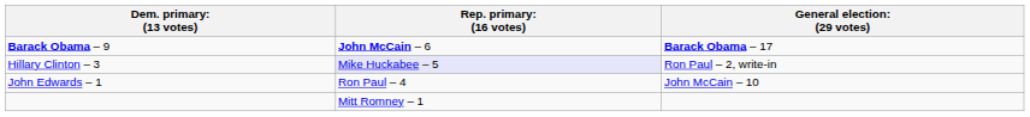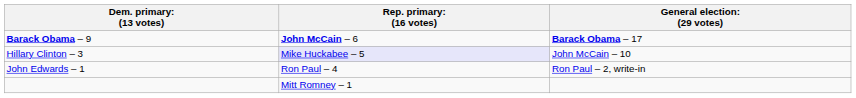 <table class="wikitable" width="70%">
 <tr>
 <th><strong>Dem. primary:</strong><br>(13 votes)</th>
 <th><strong>Rep. primary:</strong><br>(16 votes)</th>
 <th><strong>General election:</strong><br>(29 votes)</th>
 </tr>
 <tr>
 <td><strong><a href='#'>Barack Obama</a></strong> – 9</td>
 <td><strong><a href='#'>John McCain</a></strong> – 6</td>
 <td><strong><a href='#'>Barack Obama</a></strong> – 17</td>
 </tr>
 <tr>
 <td><a href='#'>Hillary Clinton</a> – 3</td>
 <td style="background: lavender;"><a href='#'>Mike Huckabee</a> – 5</td>
-<td><a href='#'>Ron Paul</a> – 2, write-in</td>
+<td><a href='#'>John McCain</a> – 10</td>
 </tr>
 <tr>
 <td><a href='#'>John Edwards</a> – 1</td>
 <td><a href='#'>Ron Paul</a> – 4</td>
-<td><a href='#'>John McCain</a> – 10</td>
+<td><a href='#'>Ron Paul</a> – 2, write-in</td>
 </tr>
 <tr>
 <td></td>
 <td><a href='#'>Mitt Romney</a> – 1</td>
 <td></td>
 </tr>
 </table>
